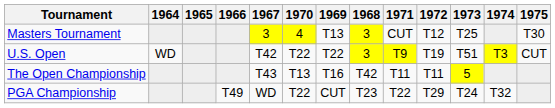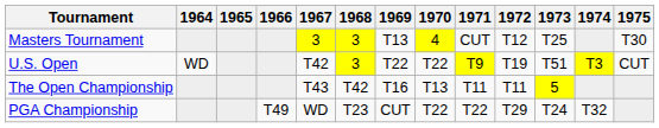 <table class="wikitable" style="font-size:95%;text-align:center;">
 <tr>
 <th>Tournament</th>
 <th>1964</th>
 <th>1965</th>
 <th>1966</th>
 <th>1967</th>
+<th>1968</th>
+<th>1969</th>
 <th>1970</th>
-<th>1969</th>
-<th>1968</th>
 <th>1971</th>
 <th>1972</th>
 <th>1973</th>
 <th>1974</th>
 <th>1975</th>
 </tr>
 <tr>
 <td align=left><a href='#'>Masters Tournament</a></td>
 <td style="background:#eeeeee;"></td>
 <td style="background:#eeeeee;"></td>
 <td style="background:#eeeeee;"></td>
 <td style="background:yellow;">3</td>
+<td style="background:yellow;">3</td>
+<td>T13</td>
 <td style="background:yellow;">4</td>
-<td>T13</td>
-<td style="background:yellow;">3</td>
 <td>CUT</td>
 <td>T12</td>
 <td>T25</td>
 <td style="background:#eeeeee;"></td>
 <td>T30</td>
 </tr>
 <tr>
 <td align=left><a href='#'>U.S. Open</a></td>
 <td>WD</td>
 <td style="background:#eeeeee;"></td>
 <td style="background:#eeeeee;"></td>
 <td>T42</td>
+<td style="background:yellow;">3</td>
 <td>T22</td>
 <td>T22</td>
-<td style="background:yellow;">3</td>
 <td style="background:yellow;">T9</td>
 <td>T19</td>
 <td>T51</td>
 <td style="background:yellow;">T3</td>
 <td>CUT</td>
 </tr>
 <tr>
 <td align=left><a href='#'>The Open Championship</a></td>
 <td style="background:#eeeeee;"></td>
 <td style="background:#eeeeee;"></td>
 <td style="background:#eeeeee;"></td>
 <td>T43</td>
+<td>T42</td>
+<td>T16</td>
 <td>T13</td>
-<td>T16</td>
-<td>T42</td>
 <td>T11</td>
 <td>T11</td>
 <td style="background:yellow;">5</td>
 <td style="background:#eeeeee;"></td>
 <td style="background:#eeeeee;"></td>
 </tr>
 <tr>
 <td align=left><a href='#'>PGA Championship</a></td>
 <td style="background:#eeeeee;"></td>
 <td style="background:#eeeeee;"></td>
 <td>T49</td>
 <td>WD</td>
+<td>T23</td>
+<td>CUT</td>
 <td>T22</td>
-<td>CUT</td>
-<td>T23</td>
 <td>T22</td>
 <td>T29</td>
 <td>T24</td>
 <td>T32</td>
 <td style="background:#eeeeee;"></td>
 </tr>
 </table>
